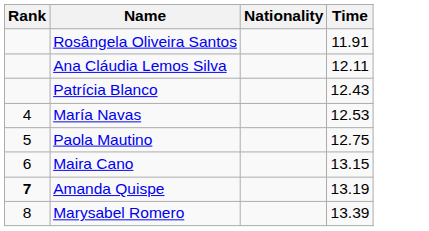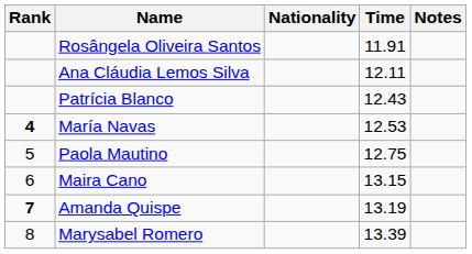 <table class="wikitable sortable" style="text-align:center">
 <tr>
 <th>Rank</th>
 <th>Name</th>
 <th>Nationality</th>
 <th>Time</th>
+<th>Notes</th>
 </tr>
 <tr>
 <td align=center></td>
 <td align=left><a href='#'>Rosângela Oliveira Santos</a></td>
 <td align=left></td>
 <td>11.91</td>
+<td></td>
 </tr>
 <tr>
 <td align=center></td>
 <td align=left><a href='#'>Ana Cláudia Lemos Silva</a></td>
 <td align=left></td>
 <td>12.11</td>
+<td></td>
 </tr>
 <tr>
 <td align=center></td>
 <td align=left><a href='#'>Patrícia Blanco</a></td>
 <td align=left></td>
 <td>12.43</td>
+<td></td>
 </tr>
 <tr>
-<td align=center>4</td>
+<td align=center><strong>4</strong></td>
 <td align=left><a href='#'>María Navas</a></td>
 <td align=left></td>
 <td>12.53</td>
+<td></td>
 </tr>
 <tr>
 <td align=center>5</td>
 <td align=left><a href='#'>Paola Mautino</a></td>
 <td align=left></td>
 <td>12.75</td>
+<td></td>
 </tr>
 <tr>
 <td align=center>6</td>
 <td align=left><a href='#'>Maira Cano</a></td>
 <td align=left></td>
 <td>13.15</td>
+<td></td>
 </tr>
 <tr>
 <td align=center><strong>7</strong></td>
 <td align=left><a href='#'>Amanda Quispe</a></td>
 <td align=left></td>
 <td>13.19</td>
+<td></td>
 </tr>
 <tr>
 <td align=center>8</td>
 <td align=left><a href='#'>Marysabel Romero</a></td>
 <td align=left></td>
 <td>13.39</td>
+<td></td>
 </tr>
 </table>
